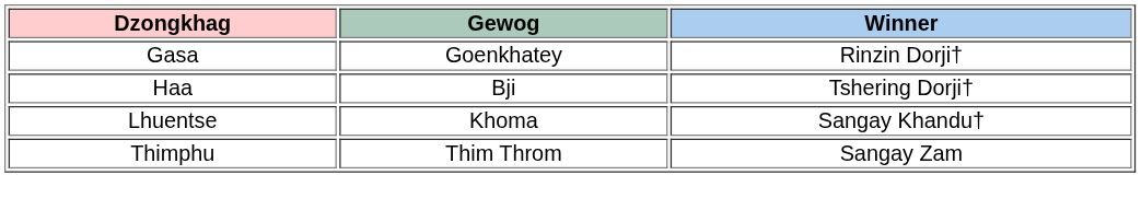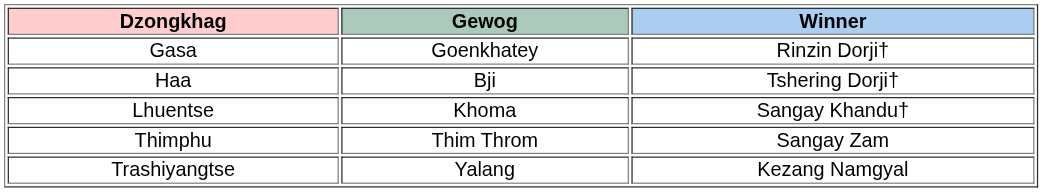 <table border="1"  style="width:66%; text-align:center" align="left">
 <tr>
 <th style="background:#ffcdcd;">Dzongkhag</th>
 <th style="background:#abcabc;">Gewog</th>
 <th style="background:#abcdef;">Winner</th>
 </tr>
 <tr>
 <td>Gasa</td>
 <td>Goenkhatey</td>
 <td>Rinzin Dorji†</td>
 </tr>
 <tr>
 <td>Haa</td>
 <td>Bji</td>
 <td>Tshering Dorji†</td>
 </tr>
 <tr>
 <td>Lhuentse</td>
 <td>Khoma</td>
 <td>Sangay Khandu†</td>
 </tr>
 <tr>
 <td>Thimphu</td>
 <td>Thim Throm</td>
 <td>Sangay Zam</td>
 </tr>
+<tr>
+<td>Trashiyangtse</td>
+<td>Yalang</td>
+<td>Kezang Namgyal</td>
+</tr>
 </table>
